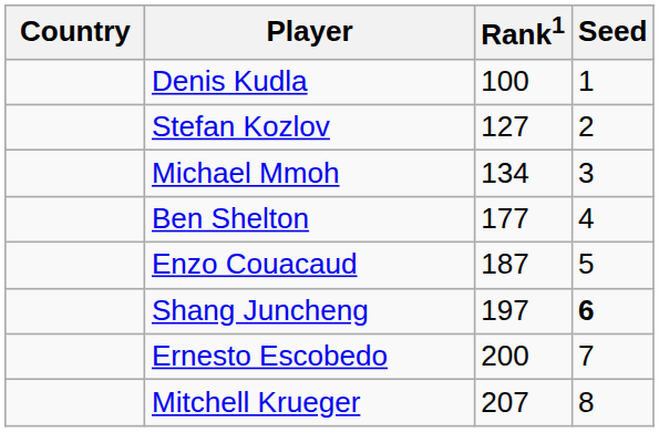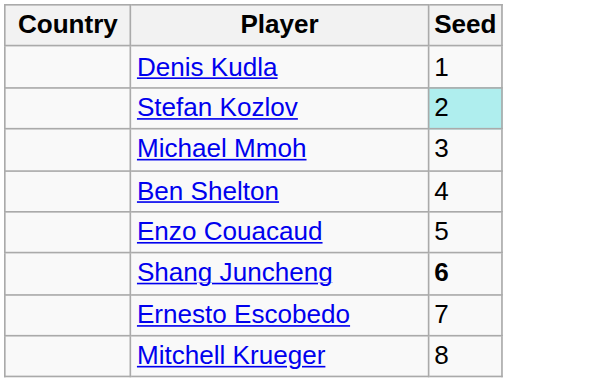 <table class="sortable wikitable">
 <tr>
 <th width="70">Country</th>
 <th width="175">Player</th>
-<th>Rank<sup>1</sup></th>
 <th>Seed</th>
 </tr>
 <tr>
 <td></td>
 <td><a href='#'>Denis Kudla</a></td>
-<td>100</td>
 <td>1</td>
 </tr>
 <tr>
 <td></td>
 <td><a href='#'>Stefan Kozlov</a></td>
-<td>127</td>
-<td>2</td>
+<td style="background: paleturquoise;">2</td>
 </tr>
 <tr>
 <td></td>
 <td><a href='#'>Michael Mmoh</a></td>
-<td>134</td>
 <td>3</td>
 </tr>
 <tr>
 <td></td>
 <td><a href='#'>Ben Shelton</a></td>
-<td>177</td>
 <td>4</td>
 </tr>
 <tr>
 <td></td>
 <td><a href='#'>Enzo Couacaud</a></td>
-<td>187</td>
 <td>5</td>
 </tr>
 <tr>
 <td></td>
 <td><a href='#'>Shang Juncheng</a></td>
-<td>197</td>
 <td><strong>6</strong></td>
 </tr>
 <tr>
 <td></td>
 <td><a href='#'>Ernesto Escobedo</a></td>
-<td>200</td>
 <td>7</td>
 </tr>
 <tr>
 <td></td>
 <td><a href='#'>Mitchell Krueger</a></td>
-<td>207</td>
 <td>8</td>
 </tr>
 </table>
